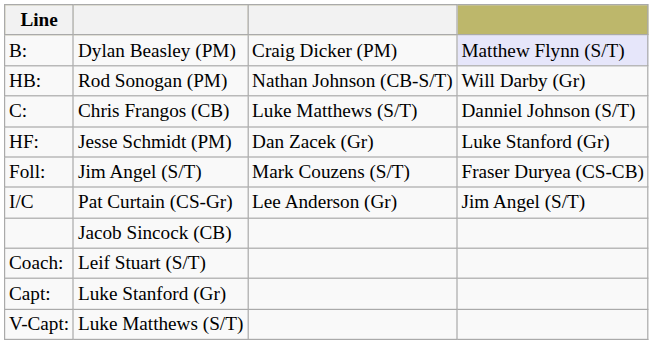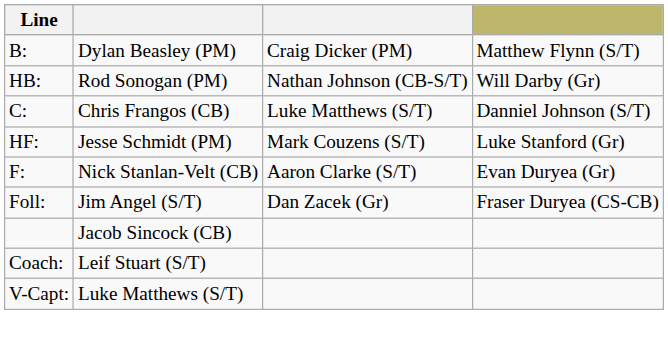 <table class="wikitable">
 <tr bgcolor=#bdb76b>
 <th>Line</th>
 <th></th>
 <th></th>
 <td></td>
 </tr>
 <tr>
 <td>B:</td>
 <td>Dylan Beasley (PM)</td>
 <td>Craig Dicker (PM)</td>
-<td style="background: lavender;">Matthew Flynn (S/T)</td>
+<td>Matthew Flynn (S/T)</td>
 </tr>
 <tr>
 <td>HB:</td>
 <td>Rod Sonogan (PM)</td>
 <td>Nathan Johnson (CB-S/T)</td>
 <td>Will Darby (Gr)</td>
 </tr>
 <tr>
 <td>C:</td>
 <td>Chris Frangos (CB)</td>
 <td>Luke Matthews (S/T)</td>
 <td>Danniel Johnson (S/T)</td>
 </tr>
 <tr>
 <td>HF:</td>
 <td>Jesse Schmidt (PM)</td>
-<td>Dan Zacek (Gr)</td>
+<td>Mark Couzens (S/T)</td>
 <td>Luke Stanford (Gr)</td>
+</tr>
+<tr>
+<td>F:</td>
+<td>Nick Stanlan-Velt (CB)</td>
+<td>Aaron Clarke (S/T)</td>
+<td>Evan Duryea (Gr)</td>
 </tr>
 <tr>
 <td>Foll:</td>
 <td>Jim Angel (S/T)</td>
-<td>Mark Couzens (S/T)</td>
+<td>Dan Zacek (Gr)</td>
 <td>Fraser Duryea (CS-CB)</td>
-</tr>
-<tr>
-<td>I/C</td>
-<td>Pat Curtain (CS-Gr)</td>
-<td>Lee Anderson (Gr)</td>
-<td>Jim Angel (S/T)</td>
 </tr>
 <tr>
 <td></td>
 <td>Jacob Sincock (CB)</td>
 <td></td>
 <td></td>
 </tr>
 <tr>
 <td>Coach:</td>
 <td>Leif Stuart (S/T)</td>
 <td></td>
 <td></td>
 </tr>
 <tr>
-<td>Capt:</td>
-<td>Luke Stanford (Gr)</td>
-<td></td>
-<td></td>
-</tr>
-<tr>
 <td>V-Capt:</td>
 <td>Luke Matthews (S/T)</td>
 <td></td>
 <td></td>
 </tr>
 </table>
